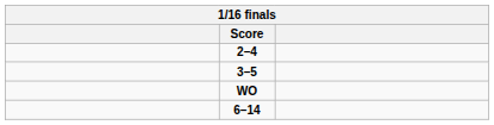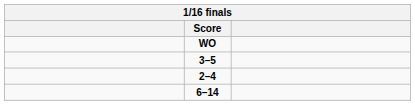 <table class="wikitable" style="text-align: center; font-size:90% ">
 <tr>
 <th colspan=3>1/16 finals</th>
 </tr>
 <tr>
 <th align="right" width="250"></th>
 <th width="60">Score</th>
 <th align="left" width="250"></th>
 </tr>
 <tr>
-<td align=left></td>
-<td align=center><strong>2–4</strong></td>
 <td align=left><strong></strong></td>
+<td align=center><strong>WO</strong></td>
+<td align=left><s></s></td>
 </tr>
 <tr>
 <td align=left></td>
 <td align=center><strong>3–5</strong></td>
 <td align=left><strong></strong></td>
 </tr>
 <tr>
+<td align=left></td>
+<td align=center><strong>2–4</strong></td>
 <td align=left><strong></strong></td>
-<td align=center><strong>WO</strong></td>
-<td align=left><s></s></td>
 </tr>
 <tr>
 <td align=left></td>
 <td align=center><strong>6–14</strong></td>
 <td align=left><strong></strong></td>
 </tr>
 </table>
